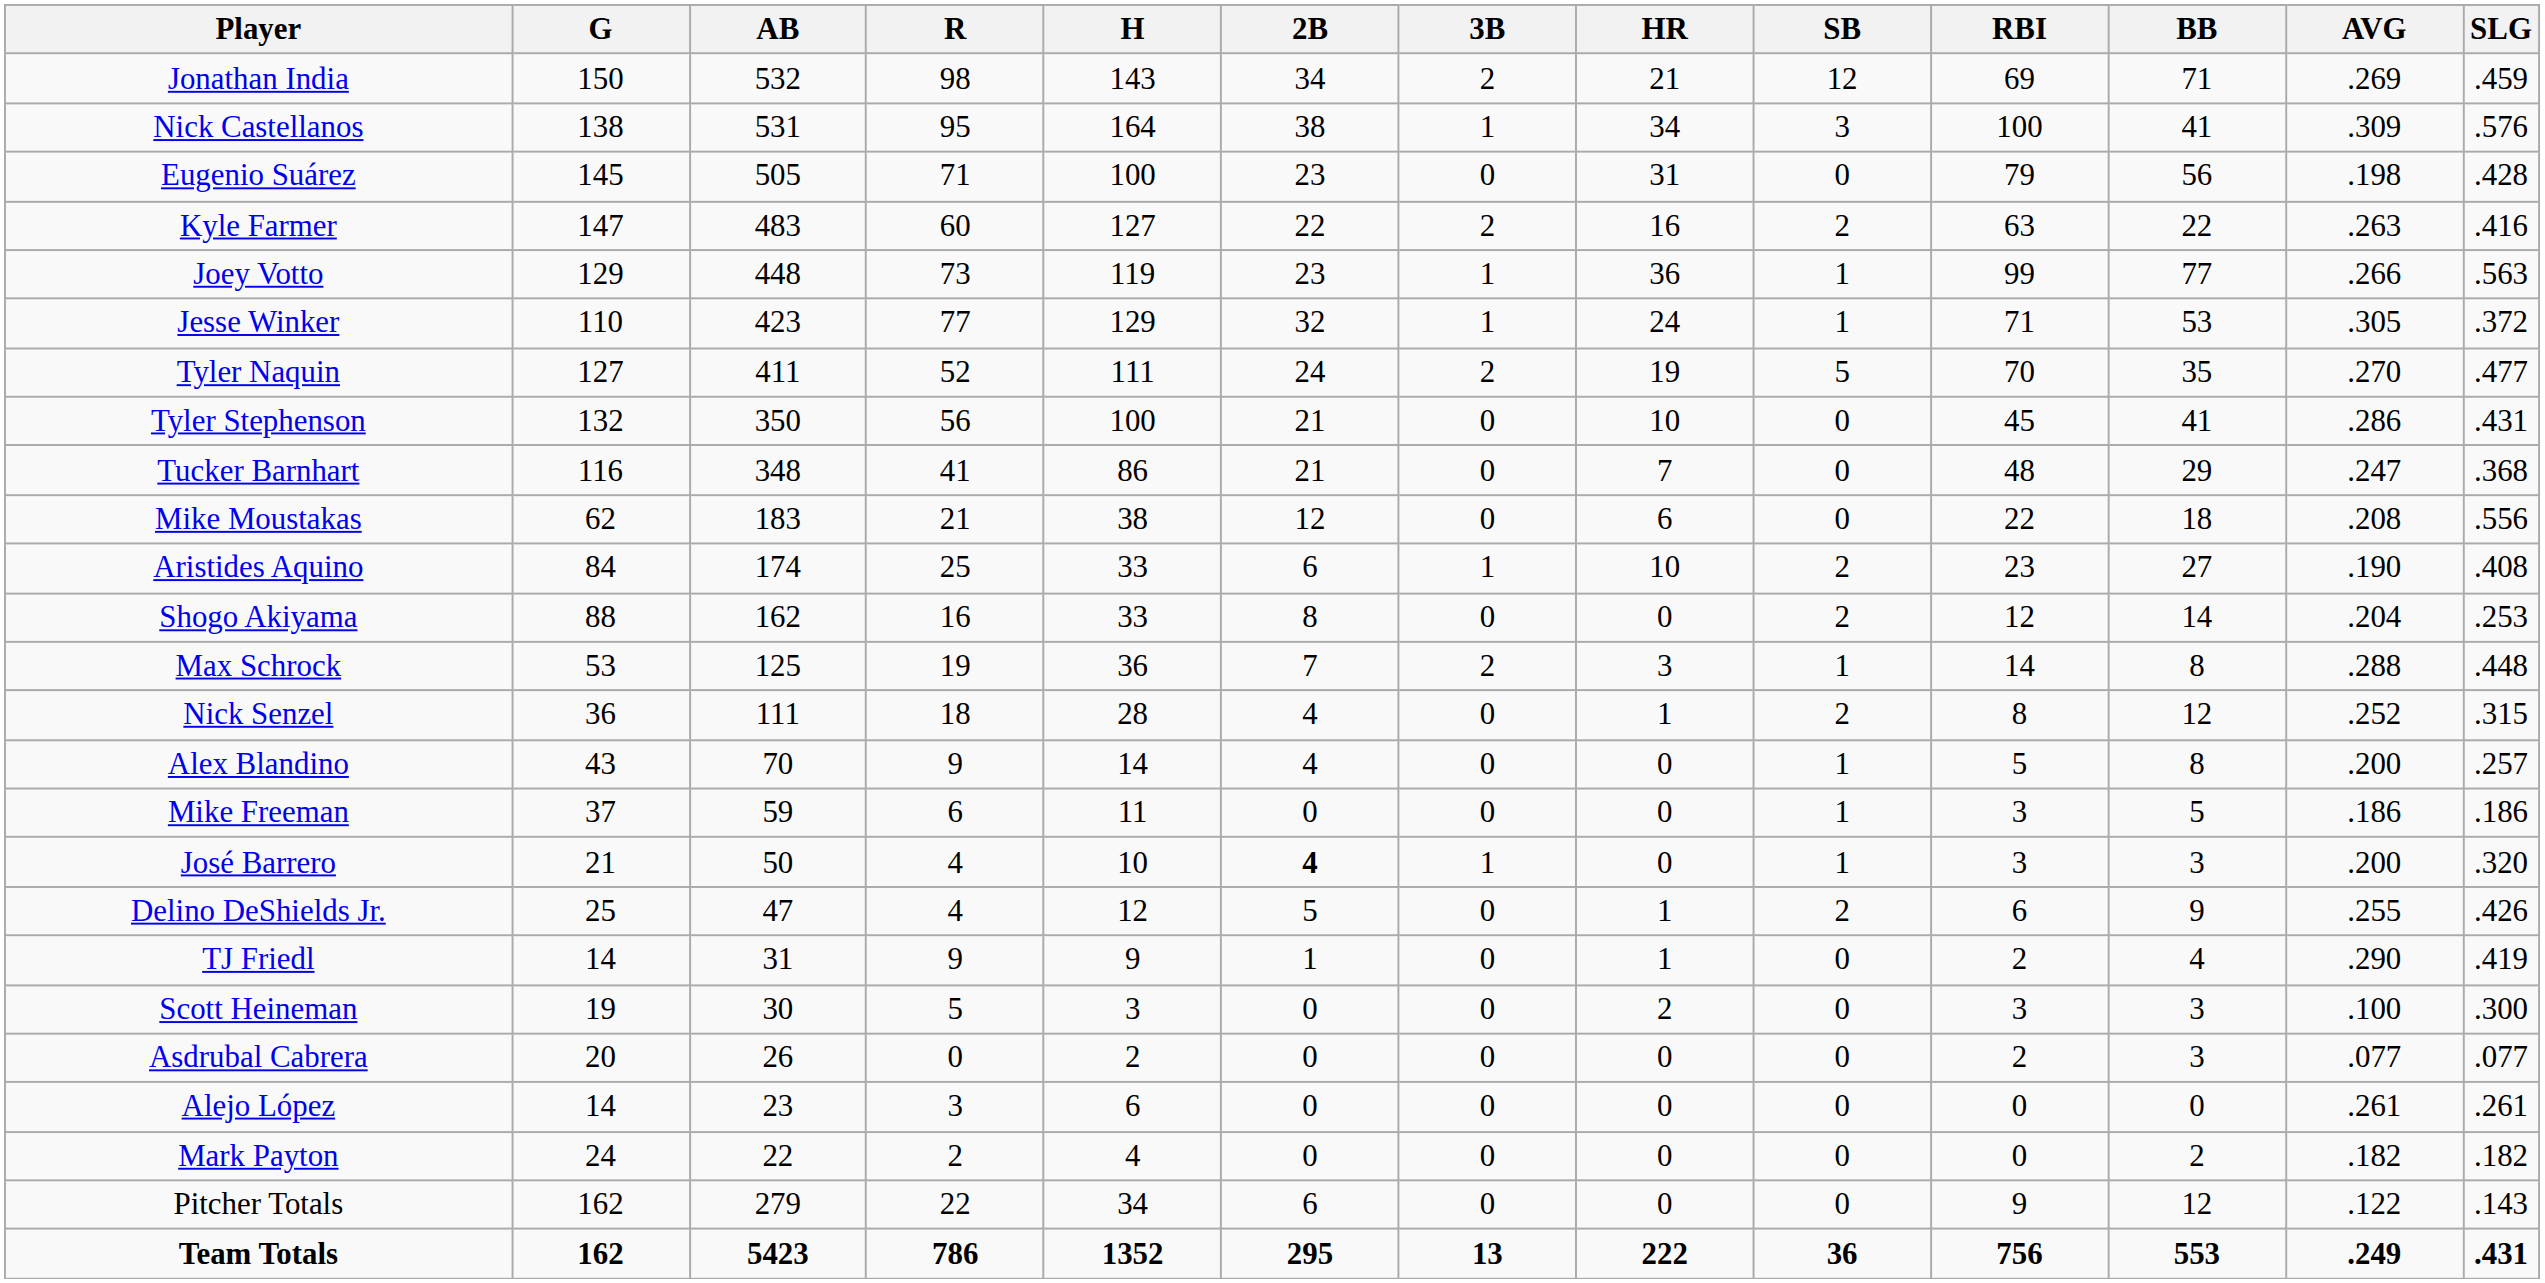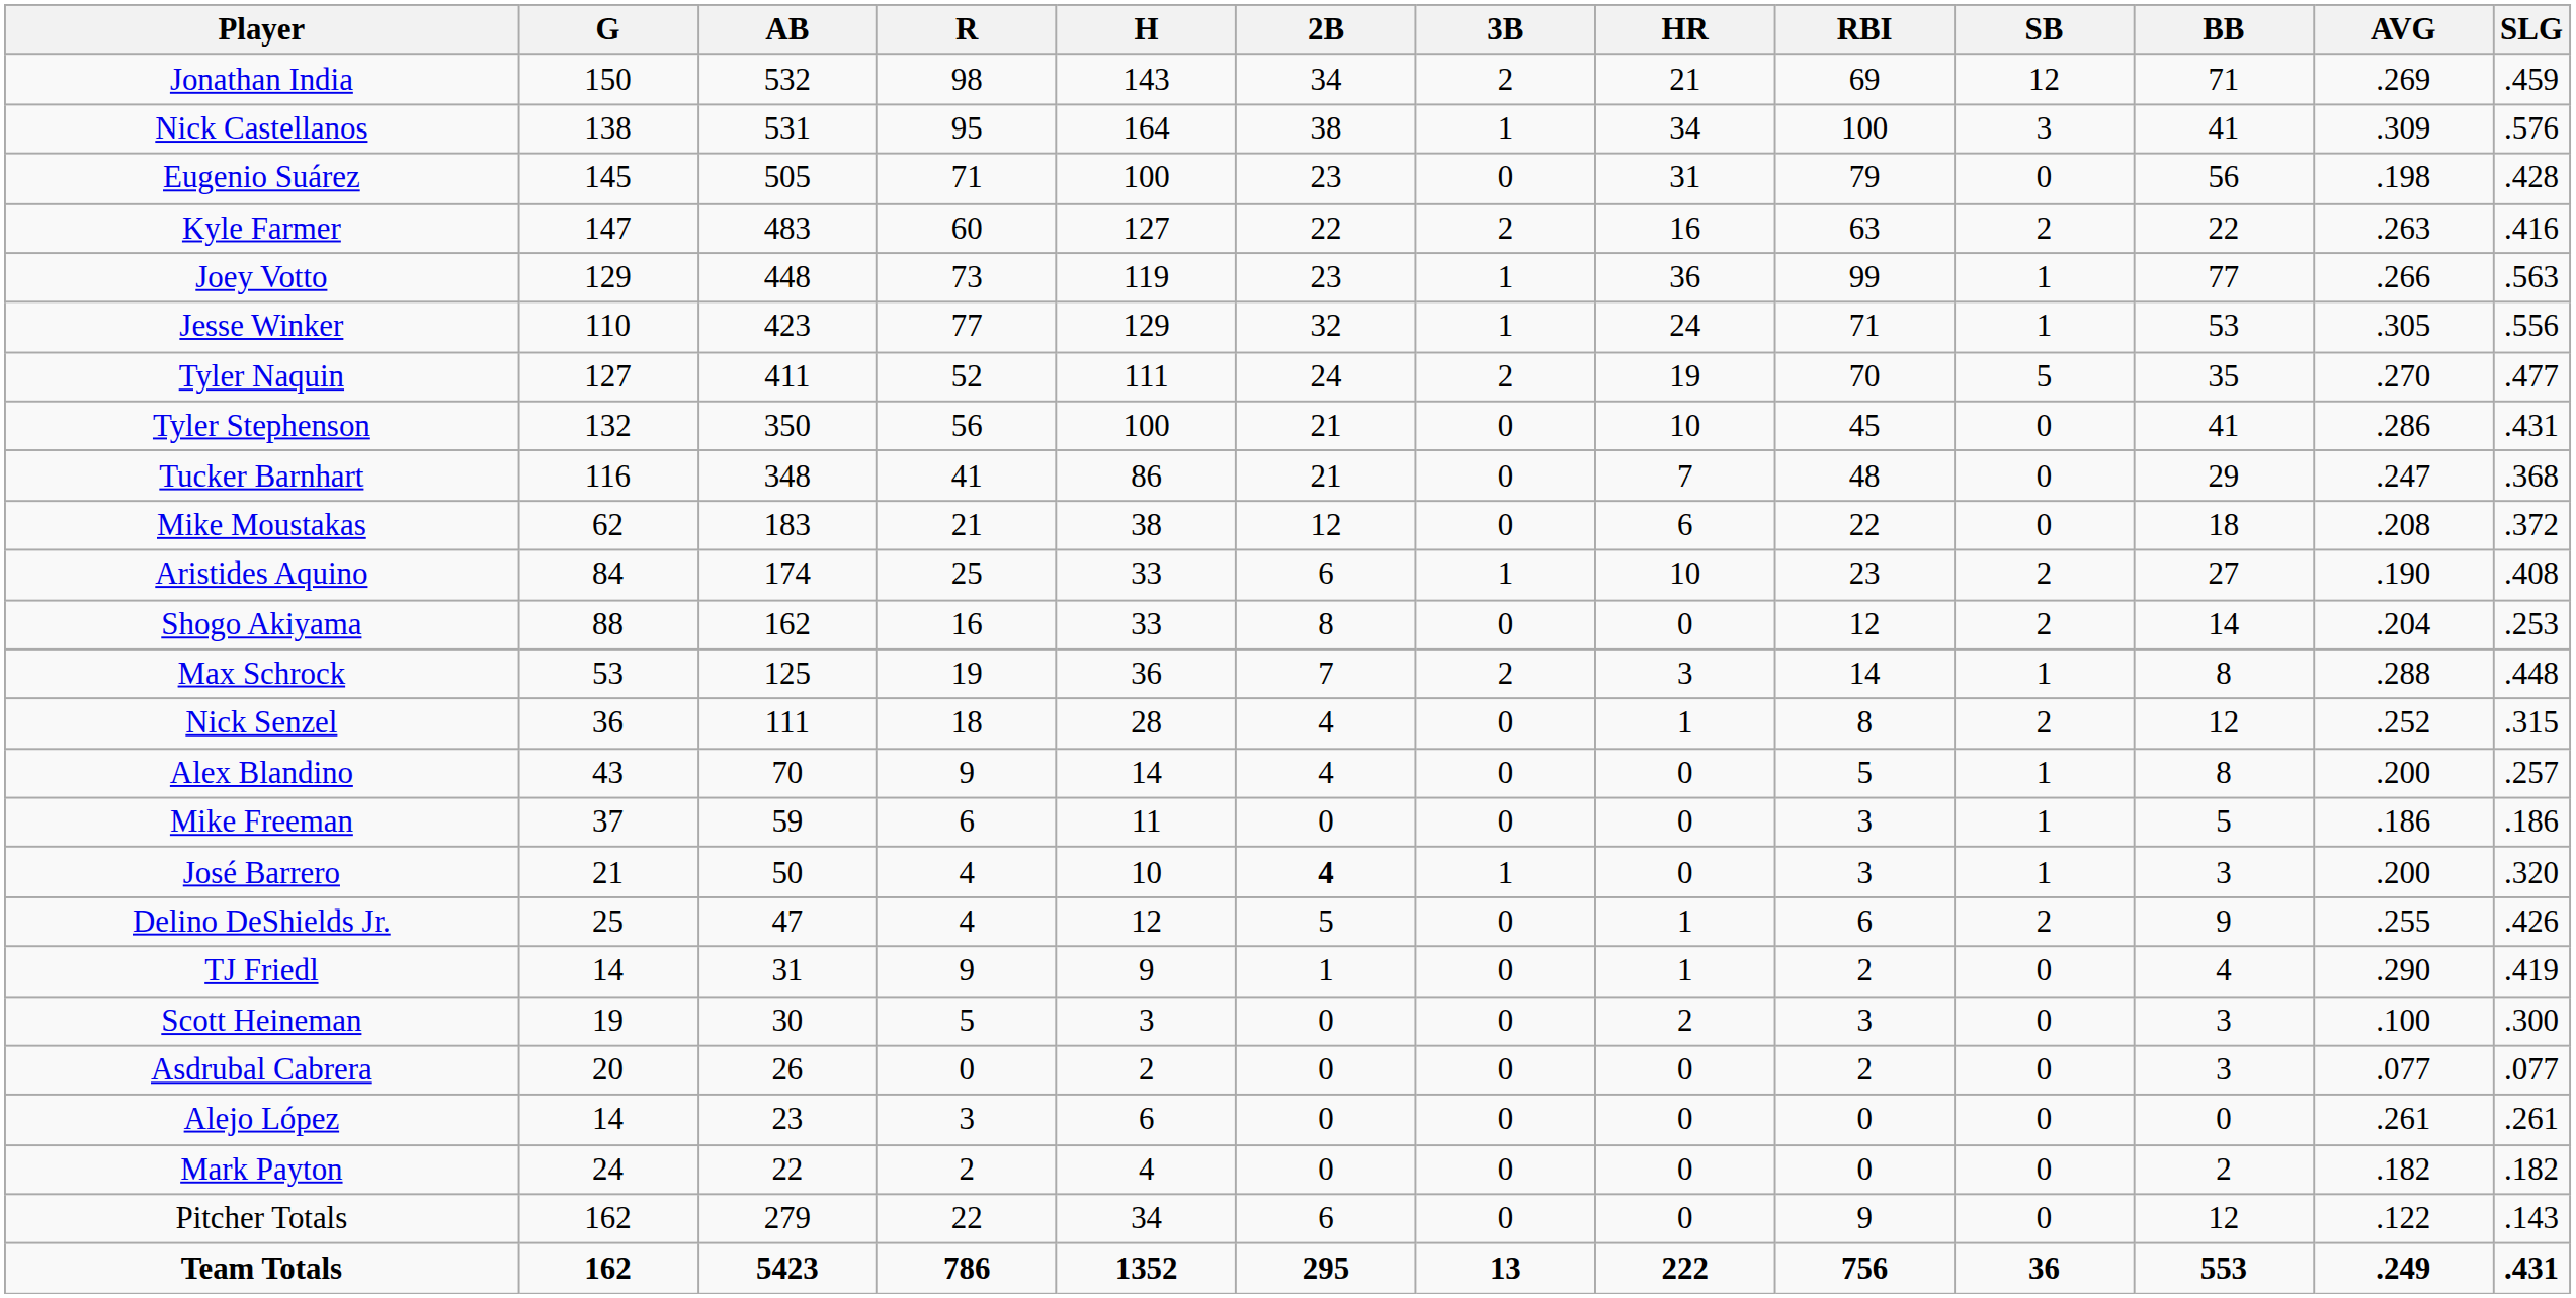 <table class=wikitable style="text-align:center">
 <tr>
 <th bgcolor=#DDDDFF; width="20%">Player</th>
 <th bgcolor=#DDDDFF; width="7%">G</th>
 <th bgcolor=#DDDDFF; width="7%">AB</th>
 <th bgcolor=#DDDDFF; width="7%">R</th>
 <th bgcolor=#DDDDFF; width="7%">H</th>
 <th bgcolor=#DDDDFF; width="7%">2B</th>
 <th bgcolor=#DDDDFF; width="7%">3B</th>
 <th bgcolor=#DDDDFF; width="7%">HR</th>
+<th bgcolor=#DDDDFF; width="7%">RBI</th>
 <th bgcolor=#DDDDFF; width="7%">SB</th>
-<th bgcolor=#DDDDFF; width="7%">RBI</th>
 <th bgcolor=#DDDDFF; width="7%">BB</th>
 <th bgcolor=#DDDDFF; width="7%">AVG</th>
 <th bgcolor=#DDDDFF; width="7%">SLG</th>
 </tr>
 <tr>
 <td><a href='#'>Jonathan India</a></td>
 <td>150</td>
 <td>532</td>
 <td>98</td>
 <td>143</td>
 <td>34</td>
 <td>2</td>
 <td>21</td>
+<td>69</td>
 <td>12</td>
-<td>69</td>
 <td>71</td>
 <td>.269</td>
 <td>.459</td>
 </tr>
 <tr>
 <td><a href='#'>Nick Castellanos</a></td>
 <td>138</td>
 <td>531</td>
 <td>95</td>
 <td>164</td>
 <td>38</td>
 <td>1</td>
 <td>34</td>
+<td>100</td>
 <td>3</td>
-<td>100</td>
 <td>41</td>
 <td>.309</td>
 <td>.576</td>
 </tr>
 <tr>
 <td><a href='#'>Eugenio Suárez</a></td>
 <td>145</td>
 <td>505</td>
 <td>71</td>
 <td>100</td>
 <td>23</td>
 <td>0</td>
 <td>31</td>
+<td>79</td>
 <td>0</td>
-<td>79</td>
 <td>56</td>
 <td>.198</td>
 <td>.428</td>
 </tr>
 <tr>
 <td><a href='#'>Kyle Farmer</a></td>
 <td>147</td>
 <td>483</td>
 <td>60</td>
 <td>127</td>
 <td>22</td>
 <td>2</td>
 <td>16</td>
+<td>63</td>
 <td>2</td>
-<td>63</td>
 <td>22</td>
 <td>.263</td>
 <td>.416</td>
 </tr>
 <tr>
 <td><a href='#'>Joey Votto</a></td>
 <td>129</td>
 <td>448</td>
 <td>73</td>
 <td>119</td>
 <td>23</td>
 <td>1</td>
 <td>36</td>
+<td>99</td>
 <td>1</td>
-<td>99</td>
 <td>77</td>
 <td>.266</td>
 <td>.563</td>
 </tr>
 <tr>
 <td><a href='#'>Jesse Winker</a></td>
 <td>110</td>
 <td>423</td>
 <td>77</td>
 <td>129</td>
 <td>32</td>
 <td>1</td>
 <td>24</td>
+<td>71</td>
 <td>1</td>
-<td>71</td>
 <td>53</td>
 <td>.305</td>
-<td>.372</td>
+<td>.556</td>
 </tr>
 <tr>
 <td><a href='#'>Tyler Naquin</a></td>
 <td>127</td>
 <td>411</td>
 <td>52</td>
 <td>111</td>
 <td>24</td>
 <td>2</td>
 <td>19</td>
+<td>70</td>
 <td>5</td>
-<td>70</td>
 <td>35</td>
 <td>.270</td>
 <td>.477</td>
 </tr>
 <tr>
 <td><a href='#'>Tyler Stephenson</a></td>
 <td>132</td>
 <td>350</td>
 <td>56</td>
 <td>100</td>
 <td>21</td>
 <td>0</td>
 <td>10</td>
+<td>45</td>
 <td>0</td>
-<td>45</td>
 <td>41</td>
 <td>.286</td>
 <td>.431</td>
 </tr>
 <tr>
 <td><a href='#'>Tucker Barnhart</a></td>
 <td>116</td>
 <td>348</td>
 <td>41</td>
 <td>86</td>
 <td>21</td>
 <td>0</td>
 <td>7</td>
+<td>48</td>
 <td>0</td>
-<td>48</td>
 <td>29</td>
 <td>.247</td>
 <td>.368</td>
 </tr>
 <tr>
 <td><a href='#'>Mike Moustakas</a></td>
 <td>62</td>
 <td>183</td>
 <td>21</td>
 <td>38</td>
 <td>12</td>
 <td>0</td>
 <td>6</td>
+<td>22</td>
 <td>0</td>
-<td>22</td>
 <td>18</td>
 <td>.208</td>
-<td>.556</td>
+<td>.372</td>
 </tr>
 <tr>
 <td><a href='#'>Aristides Aquino</a></td>
 <td>84</td>
 <td>174</td>
 <td>25</td>
 <td>33</td>
 <td>6</td>
 <td>1</td>
 <td>10</td>
+<td>23</td>
 <td>2</td>
-<td>23</td>
 <td>27</td>
 <td>.190</td>
 <td>.408</td>
 </tr>
 <tr>
 <td><a href='#'>Shogo Akiyama</a></td>
 <td>88</td>
 <td>162</td>
 <td>16</td>
 <td>33</td>
 <td>8</td>
 <td>0</td>
 <td>0</td>
+<td>12</td>
 <td>2</td>
-<td>12</td>
 <td>14</td>
 <td>.204</td>
 <td>.253</td>
 </tr>
 <tr>
 <td><a href='#'>Max Schrock</a></td>
 <td>53</td>
 <td>125</td>
 <td>19</td>
 <td>36</td>
 <td>7</td>
 <td>2</td>
 <td>3</td>
+<td>14</td>
 <td>1</td>
-<td>14</td>
 <td>8</td>
 <td>.288</td>
 <td>.448</td>
 </tr>
 <tr>
 <td><a href='#'>Nick Senzel</a></td>
 <td>36</td>
 <td>111</td>
 <td>18</td>
 <td>28</td>
 <td>4</td>
 <td>0</td>
 <td>1</td>
+<td>8</td>
 <td>2</td>
-<td>8</td>
 <td>12</td>
 <td>.252</td>
 <td>.315</td>
 </tr>
 <tr>
 <td><a href='#'>Alex Blandino</a></td>
 <td>43</td>
 <td>70</td>
 <td>9</td>
 <td>14</td>
 <td>4</td>
 <td>0</td>
 <td>0</td>
+<td>5</td>
 <td>1</td>
-<td>5</td>
 <td>8</td>
 <td>.200</td>
 <td>.257</td>
 </tr>
 <tr>
 <td><a href='#'>Mike Freeman</a></td>
 <td>37</td>
 <td>59</td>
 <td>6</td>
 <td>11</td>
 <td>0</td>
 <td>0</td>
 <td>0</td>
+<td>3</td>
 <td>1</td>
-<td>3</td>
 <td>5</td>
 <td>.186</td>
 <td>.186</td>
 </tr>
 <tr>
 <td><a href='#'>José Barrero</a></td>
 <td>21</td>
 <td>50</td>
 <td>4</td>
 <td>10</td>
 <td><strong>4</strong></td>
 <td>1</td>
 <td>0</td>
+<td>3</td>
 <td>1</td>
-<td>3</td>
 <td>3</td>
 <td>.200</td>
 <td>.320</td>
 </tr>
 <tr>
 <td><a href='#'>Delino DeShields Jr.</a></td>
 <td>25</td>
 <td>47</td>
 <td>4</td>
 <td>12</td>
 <td>5</td>
 <td>0</td>
 <td>1</td>
+<td>6</td>
 <td>2</td>
-<td>6</td>
 <td>9</td>
 <td>.255</td>
 <td>.426</td>
 </tr>
 <tr>
 <td><a href='#'>TJ Friedl</a></td>
 <td>14</td>
 <td>31</td>
 <td>9</td>
 <td>9</td>
 <td>1</td>
 <td>0</td>
 <td>1</td>
+<td>2</td>
 <td>0</td>
-<td>2</td>
 <td>4</td>
 <td>.290</td>
 <td>.419</td>
 </tr>
 <tr>
 <td><a href='#'>Scott Heineman</a></td>
 <td>19</td>
 <td>30</td>
 <td>5</td>
 <td>3</td>
 <td>0</td>
 <td>0</td>
 <td>2</td>
+<td>3</td>
 <td>0</td>
-<td>3</td>
 <td>3</td>
 <td>.100</td>
 <td>.300</td>
 </tr>
 <tr>
 <td><a href='#'>Asdrubal Cabrera</a></td>
 <td>20</td>
 <td>26</td>
 <td>0</td>
 <td>2</td>
 <td>0</td>
 <td>0</td>
 <td>0</td>
+<td>2</td>
 <td>0</td>
-<td>2</td>
 <td>3</td>
 <td>.077</td>
 <td>.077</td>
 </tr>
 <tr>
 <td><a href='#'>Alejo López</a></td>
 <td>14</td>
 <td>23</td>
 <td>3</td>
 <td>6</td>
 <td>0</td>
 <td>0</td>
 <td>0</td>
 <td>0</td>
 <td>0</td>
 <td>0</td>
 <td>.261</td>
 <td>.261</td>
 </tr>
 <tr>
 <td><a href='#'>Mark Payton</a></td>
 <td>24</td>
 <td>22</td>
 <td>2</td>
 <td>4</td>
 <td>0</td>
 <td>0</td>
 <td>0</td>
 <td>0</td>
 <td>0</td>
 <td>2</td>
 <td>.182</td>
 <td>.182</td>
 </tr>
 <tr>
 <td>Pitcher Totals</td>
 <td>162</td>
 <td>279</td>
 <td>22</td>
 <td>34</td>
 <td>6</td>
 <td>0</td>
 <td>0</td>
+<td>9</td>
 <td>0</td>
-<td>9</td>
 <td>12</td>
 <td>.122</td>
 <td>.143</td>
 </tr>
 <tr>
 <td><strong>Team Totals</strong></td>
 <td><strong>162</strong></td>
 <td><strong>5423</strong></td>
 <td><strong>786</strong></td>
 <td><strong>1352</strong></td>
 <td><strong>295</strong></td>
 <td><strong>13</strong></td>
 <td><strong>222</strong></td>
+<td><strong>756</strong></td>
 <td><strong>36</strong></td>
-<td><strong>756</strong></td>
 <td><strong>553</strong></td>
 <td><strong>.249</strong></td>
 <td><strong>.431</strong></td>
 </tr>
 </table>
